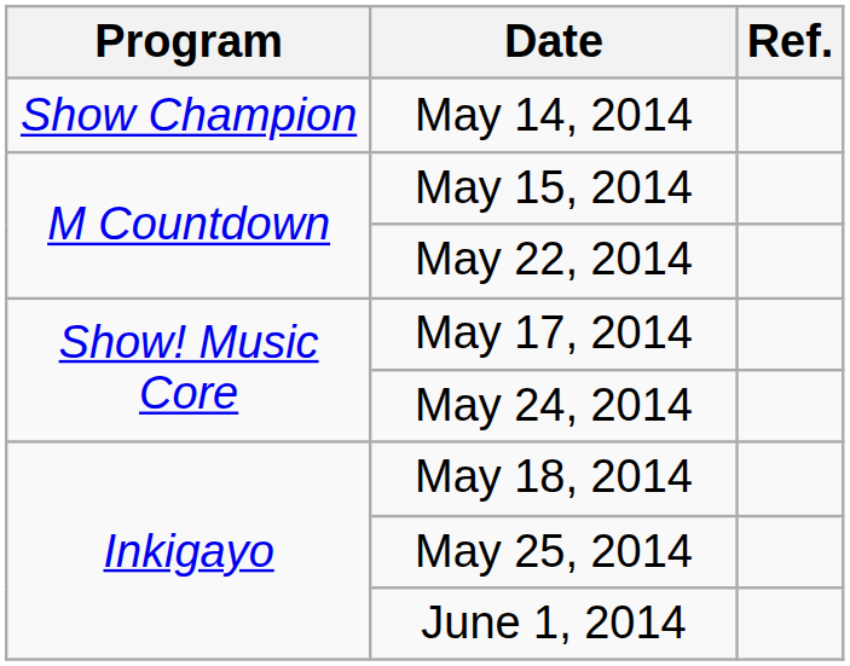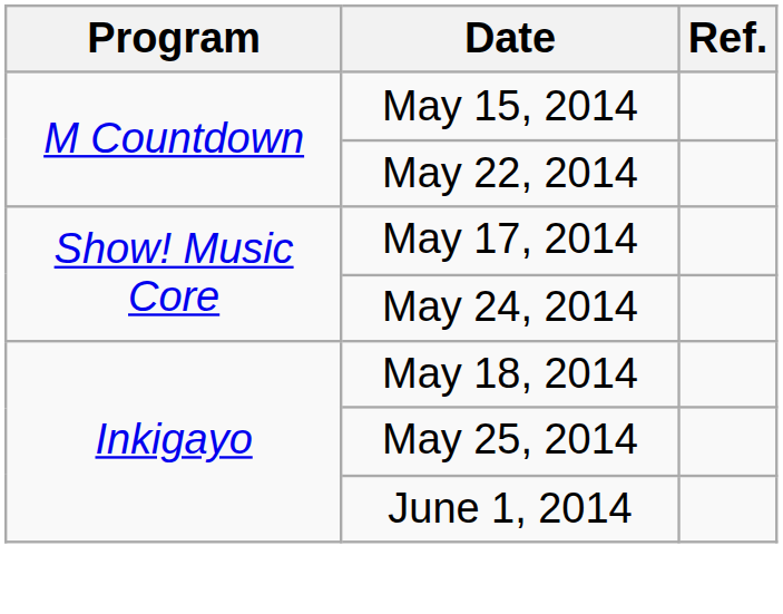 <table class="wikitable sortable" style="text-align:center">
 <tr>
 <th width="120">Program</th>
 <th width="120">Date</th>
 <th class="unsortable">Ref.</th>
-</tr>
-<tr>
-<td><em><a href='#'>Show Champion</a></em></td>
-<td>May 14, 2014</td>
-<td></td>
 </tr>
 <tr>
 <td rowspan="2"><em><a href='#'>M Countdown</a></em></td>
 <td>May 15, 2014</td>
 <td align="center"></td>
 </tr>
 <tr>
 <td>May 22, 2014</td>
 <td align="center"></td>
 </tr>
 <tr>
 <td rowspan="2"><em><a href='#'>Show! Music Core</a></em></td>
 <td>May 17, 2014</td>
 <td></td>
 </tr>
 <tr>
 <td>May 24, 2014</td>
 <td></td>
 </tr>
 <tr>
 <td rowspan="3"><em><a href='#'>Inkigayo</a></em></td>
 <td>May 18, 2014</td>
 <td align="center"></td>
 </tr>
 <tr>
 <td>May 25, 2014</td>
 <td align="center"></td>
 </tr>
 <tr>
 <td>June 1, 2014</td>
 <td align="center"></td>
 </tr>
 </table>
